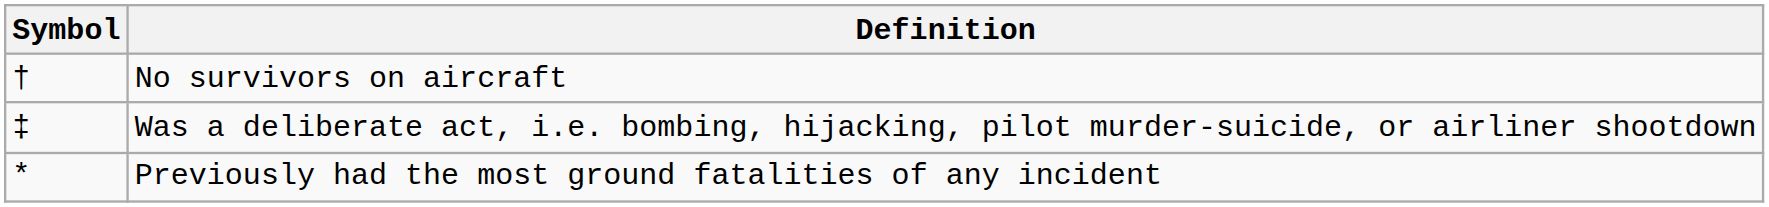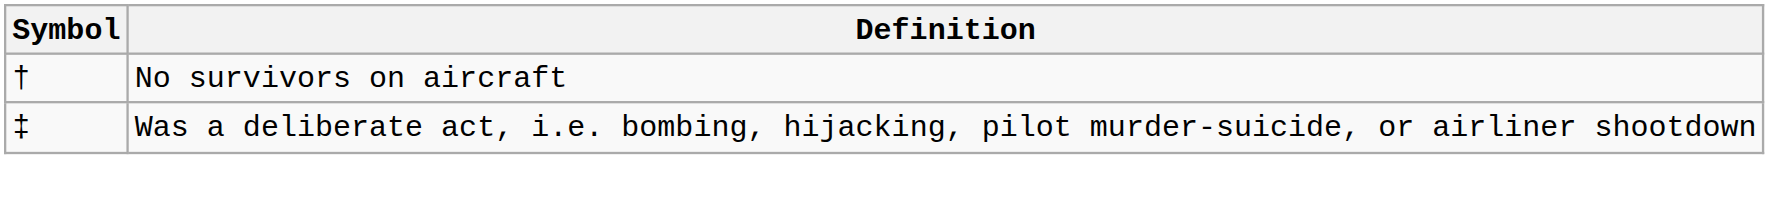 <table class="wikitable">
 <tr>
 <th scope="col">Symbol</th>
 <th scope="col">Definition</th>
 </tr>
 <tr>
 <td scope="row">†</td>
 <td>No survivors on aircraft</td>
 </tr>
 <tr>
 <td scope="row">‡</td>
 <td>Was a deliberate act, i.e. bombing, hijacking, pilot murder-suicide, or airliner shootdown</td>
 </tr>
-<tr>
-<td scope="row">*</td>
-<td>Previously had the most ground fatalities of any incident</td>
-</tr>
 </table>
